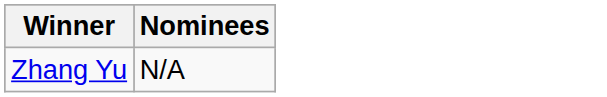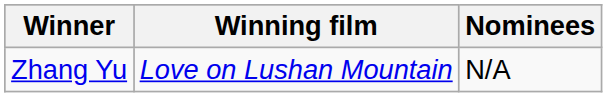 <table class="wikitable">
 <tr>
 <th>Winner</th>
+<th>Winning film</th>
 <th>Nominees</th>
 </tr>
 <tr>
 <td><a href='#'>Zhang Yu</a></td>
+<td><em><a href='#'>Love on Lushan Mountain</a></em></td>
 <td>N/A</td>
 </tr>
 </table>
